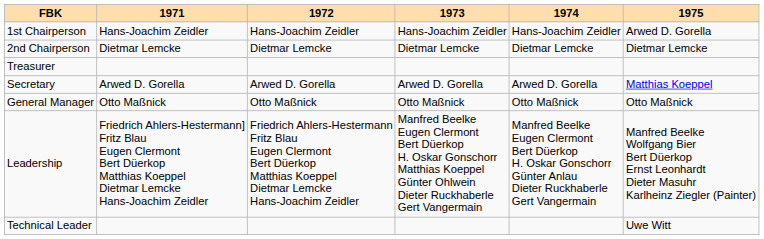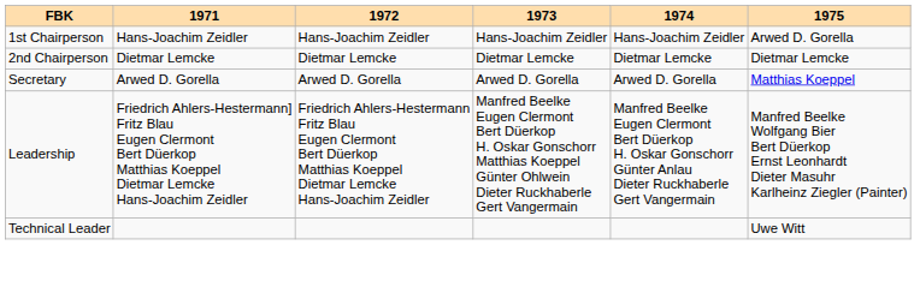 <table class="wikitable sortable mw-datatable" style="text-align:left;">
 <tr>
 <th style="background-color: #ffdead;">FBK</th>
 <th style="background-color: #ffdead;">1971</th>
 <th style="background-color: #ffdead;">1972</th>
 <th style="background-color: #ffdead;">1973</th>
 <th style="background-color: #ffdead;">1974</th>
 <th style="background-color: #ffdead;">1975</th>
 </tr>
 <tr>
 <td>1st Chairperson</td>
 <td>Hans-Joachim Zeidler</td>
 <td>Hans-Joachim Zeidler</td>
 <td>Hans-Joachim Zeidler</td>
 <td>Hans-Joachim Zeidler</td>
 <td>Arwed D. Gorella</td>
 </tr>
 <tr>
 <td>2nd Chairperson</td>
 <td>Dietmar Lemcke</td>
 <td>Dietmar Lemcke</td>
 <td>Dietmar Lemcke</td>
 <td>Dietmar Lemcke</td>
 <td>Dietmar Lemcke</td>
 </tr>
 <tr>
-<td>Treasurer</td>
-<td></td>
-<td></td>
-<td></td>
-<td></td>
-<td></td>
-</tr>
-<tr>
 <td>Secretary</td>
 <td>Arwed D. Gorella</td>
 <td>Arwed D. Gorella</td>
 <td>Arwed D. Gorella</td>
 <td>Arwed D. Gorella</td>
 <td><a href='#'>Matthias Koeppel</a></td>
-</tr>
-<tr>
-<td>General Manager</td>
-<td>Otto Maßnick</td>
-<td>Otto Maßnick</td>
-<td>Otto Maßnick</td>
-<td>Otto Maßnick</td>
-<td>Otto Maßnick</td>
 </tr>
 <tr>
 <td>Leadership</td>
 <td>Friedrich Ahlers-Hestermann]<br>Fritz Blau<br>Eugen Clermont<br>Bert Düerkop<br>Matthias Koeppel<br>Dietmar Lemcke<br>Hans-Joachim Zeidler</td>
 <td>Friedrich Ahlers-Hestermann<br>Fritz Blau<br>Eugen Clermont<br>Bert Düerkop<br>Matthias Koeppel<br>Dietmar Lemcke<br>Hans-Joachim Zeidler</td>
 <td>Manfred Beelke<br>Eugen Clermont<br>Bert Düerkop<br>H. Oskar Gonschorr<br>Matthias Koeppel<br>Günter Ohlwein<br>Dieter Ruckhaberle<br>Gert Vangermain</td>
 <td>Manfred Beelke<br>Eugen Clermont<br>Bert Düerkop<br>H. Oskar Gonschorr<br>Günter Anlau<br>Dieter Ruckhaberle<br>Gert Vangermain</td>
 <td>Manfred Beelke<br>Wolfgang Bier<br>Bert Düerkop<br>Ernst Leonhardt<br>Dieter Masuhr<br>Karlheinz Ziegler (Painter)</td>
 </tr>
 <tr>
 <td>Technical Leader</td>
 <td></td>
 <td></td>
 <td></td>
 <td></td>
 <td>Uwe Witt</td>
 </tr>
 </table>
